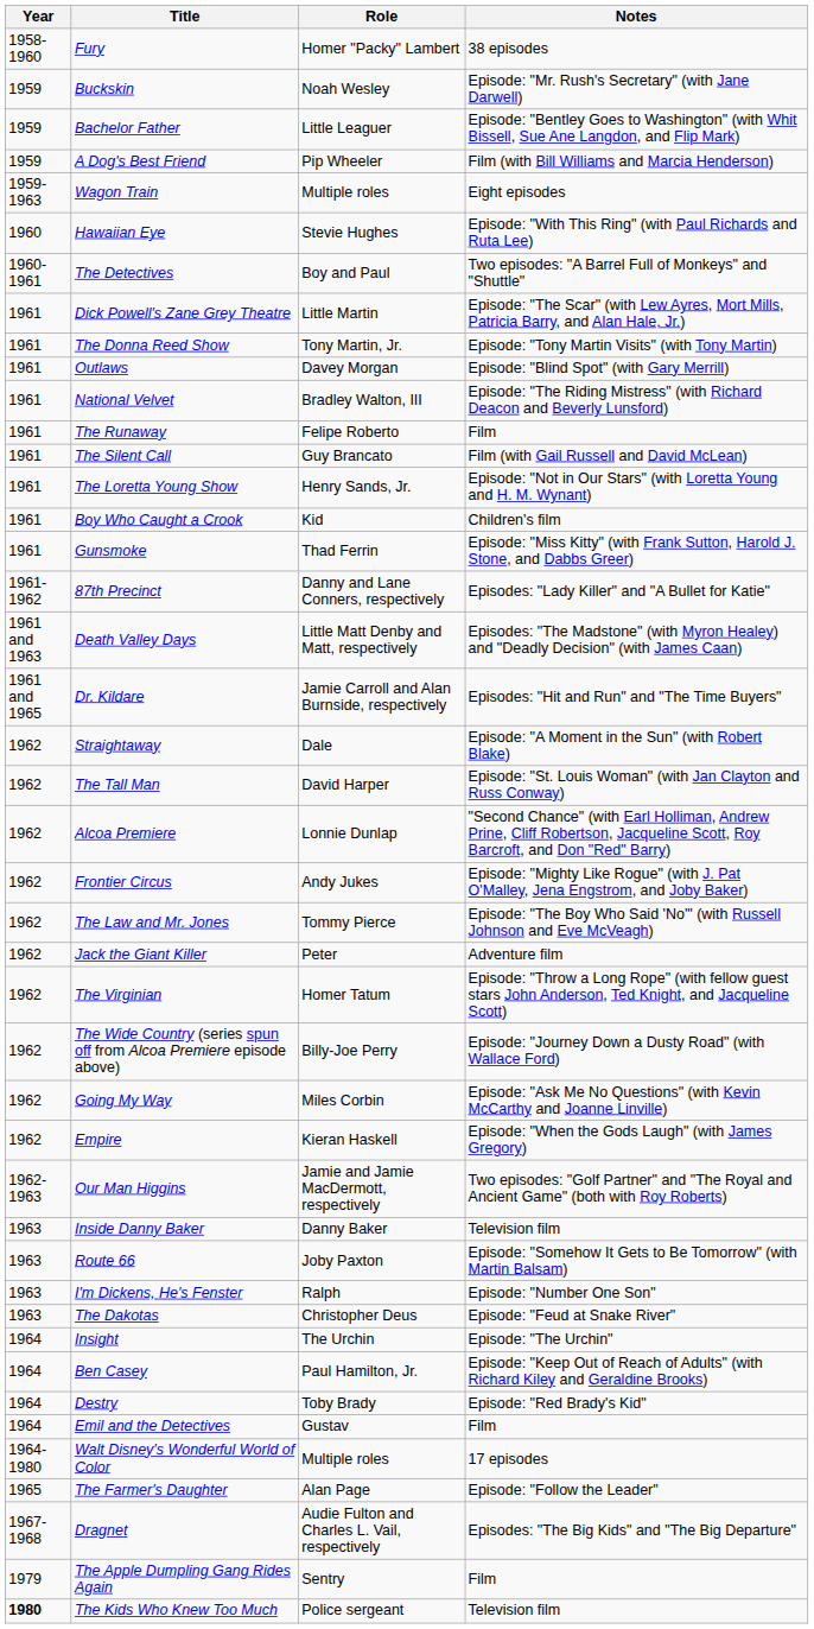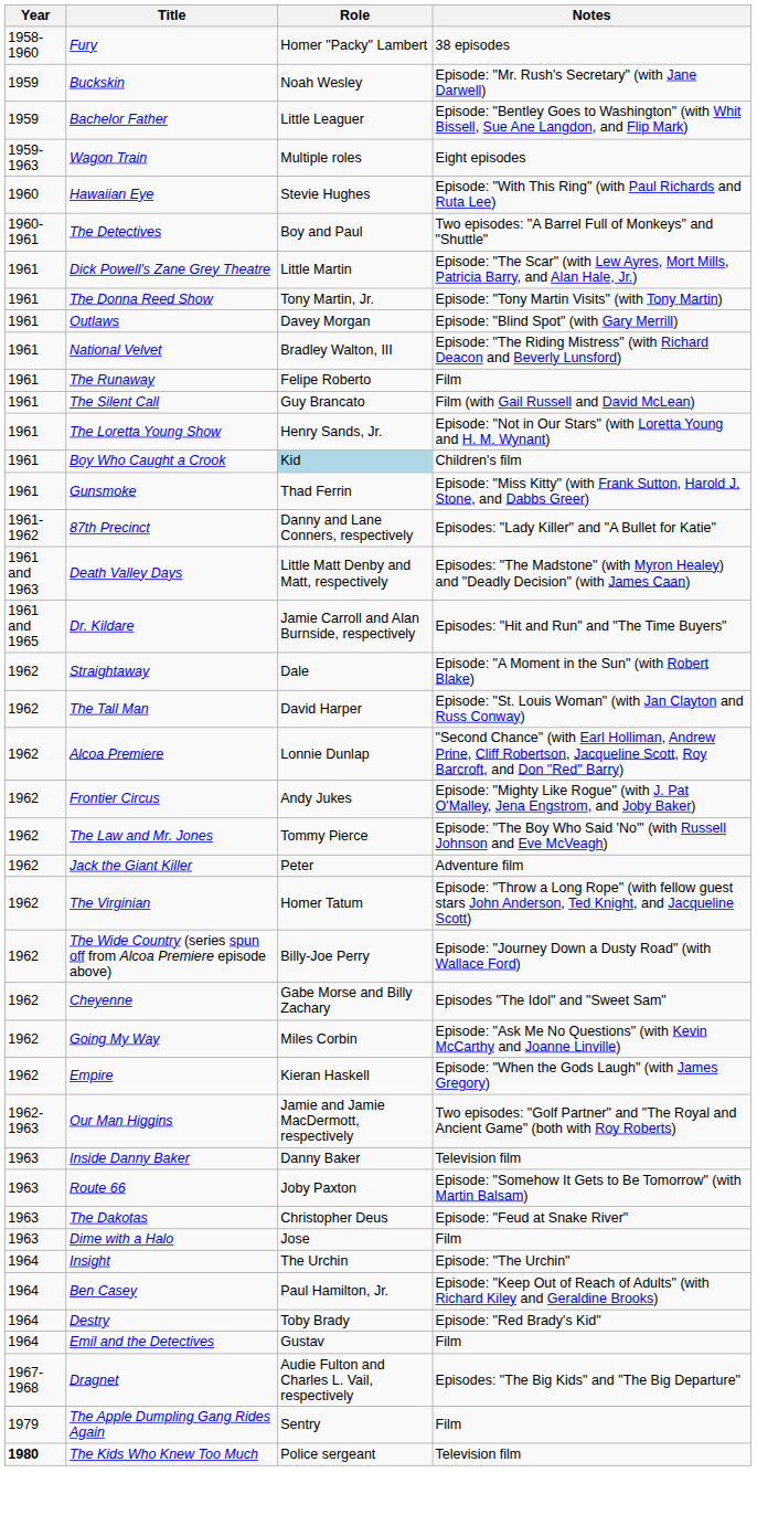 <table class="wikitable sortable">
 <tr>
 <th>Year</th>
 <th>Title</th>
 <th>Role</th>
 <th class="unsortable">Notes</th>
 </tr>
 <tr>
 <td>1958-1960</td>
 <td><em><a href='#'>Fury</a></em></td>
 <td>Homer "Packy" Lambert</td>
 <td>38 episodes</td>
 </tr>
 <tr>
 <td>1959</td>
 <td><em><a href='#'>Buckskin</a></em></td>
 <td>Noah Wesley</td>
 <td>Episode: "Mr. Rush's Secretary" (with <a href='#'>Jane Darwell</a>)</td>
 </tr>
 <tr>
 <td>1959</td>
 <td><em><a href='#'>Bachelor Father</a></em></td>
 <td>Little Leaguer</td>
 <td>Episode: "Bentley Goes to Washington" (with <a href='#'>Whit Bissell</a>, <a href='#'>Sue Ane Langdon</a>, and <a href='#'>Flip Mark</a>)</td>
-</tr>
-<tr>
-<td>1959</td>
-<td><em><a href='#'>A Dog's Best Friend</a></em></td>
-<td>Pip Wheeler</td>
-<td>Film (with <a href='#'>Bill Williams</a> and <a href='#'>Marcia Henderson</a>)</td>
 </tr>
 <tr>
 <td>1959-1963</td>
 <td><em><a href='#'>Wagon Train</a></em></td>
 <td>Multiple roles</td>
 <td>Eight episodes</td>
 </tr>
 <tr>
 <td>1960</td>
 <td><em><a href='#'>Hawaiian Eye</a></em></td>
 <td>Stevie Hughes</td>
 <td>Episode: "With This Ring" (with <a href='#'>Paul Richards</a> and <a href='#'>Ruta Lee</a>)</td>
 </tr>
 <tr>
 <td>1960-1961</td>
 <td><em><a href='#'>The Detectives</a></em></td>
 <td>Boy and Paul</td>
 <td>Two episodes: "A Barrel Full of Monkeys" and "Shuttle"</td>
 </tr>
 <tr>
 <td>1961</td>
 <td><em><a href='#'>Dick Powell's Zane Grey Theatre</a></em></td>
 <td>Little Martin</td>
 <td>Episode: "The Scar"  (with <a href='#'>Lew Ayres</a>, <a href='#'>Mort Mills</a>, <a href='#'>Patricia Barry</a>, and <a href='#'>Alan Hale, Jr.</a>)</td>
 </tr>
 <tr>
 <td>1961</td>
 <td><em><a href='#'>The Donna Reed Show</a></em></td>
 <td>Tony Martin, Jr.</td>
 <td>Episode: "Tony Martin Visits" (with <a href='#'>Tony Martin</a>)</td>
 </tr>
 <tr>
 <td>1961</td>
 <td><em><a href='#'>Outlaws</a></em></td>
 <td>Davey Morgan</td>
 <td>Episode: "Blind Spot" (with <a href='#'>Gary Merrill</a>)</td>
 </tr>
 <tr>
 <td>1961</td>
 <td><em><a href='#'>National Velvet</a></em></td>
 <td>Bradley Walton, III</td>
 <td>Episode: "The Riding Mistress" (with <a href='#'>Richard Deacon</a> and <a href='#'>Beverly Lunsford</a>)</td>
 </tr>
 <tr>
 <td>1961</td>
 <td><em><a href='#'>The Runaway</a></em></td>
 <td>Felipe Roberto</td>
 <td>Film</td>
 </tr>
 <tr>
 <td>1961</td>
 <td><em><a href='#'>The Silent Call</a></em></td>
 <td>Guy Brancato</td>
 <td>Film (with <a href='#'>Gail Russell</a> and <a href='#'>David McLean</a>)</td>
 </tr>
 <tr>
 <td>1961</td>
 <td><em><a href='#'>The Loretta Young Show</a></em></td>
 <td>Henry Sands, Jr.</td>
 <td>Episode: "Not in Our Stars" (with <a href='#'>Loretta Young</a> and <a href='#'>H. M. Wynant</a>)</td>
 </tr>
 <tr>
 <td>1961</td>
 <td><em><a href='#'>Boy Who Caught a Crook</a></em></td>
-<td>Kid</td>
+<td style="background: lightblue;">Kid</td>
 <td>Children's film</td>
 </tr>
 <tr>
 <td>1961</td>
 <td><em><a href='#'>Gunsmoke</a></em></td>
 <td>Thad Ferrin</td>
 <td>Episode: "Miss Kitty" (with <a href='#'>Frank Sutton</a>, <a href='#'>Harold J. Stone</a>, and <a href='#'>Dabbs Greer</a>)</td>
 </tr>
 <tr>
 <td>1961-1962</td>
 <td><em><a href='#'>87th Precinct</a></em></td>
 <td>Danny and Lane Conners, respectively</td>
 <td>Episodes: "Lady Killer" and "A Bullet for Katie"</td>
 </tr>
 <tr>
 <td>1961 and 1963</td>
 <td><em><a href='#'>Death Valley Days</a></em></td>
 <td>Little Matt Denby and Matt, respectively</td>
 <td>Episodes: "The Madstone" (with <a href='#'>Myron Healey</a>) and "Deadly Decision" (with <a href='#'>James Caan</a>)</td>
 </tr>
 <tr>
 <td>1961 and 1965</td>
 <td><em><a href='#'>Dr. Kildare</a></em></td>
 <td>Jamie Carroll and Alan Burnside, respectively</td>
 <td>Episodes: "Hit and Run" and "The Time Buyers"</td>
 </tr>
 <tr>
 <td>1962</td>
 <td><em><a href='#'>Straightaway</a></em></td>
 <td>Dale</td>
 <td>Episode: "A Moment in the Sun" (with <a href='#'>Robert Blake</a>)</td>
 </tr>
 <tr>
 <td>1962</td>
 <td><em><a href='#'>The Tall Man</a></em></td>
 <td>David Harper</td>
 <td>Episode: "St. Louis Woman" (with <a href='#'>Jan Clayton</a> and <a href='#'>Russ Conway</a>)</td>
 </tr>
 <tr>
 <td>1962</td>
 <td><em><a href='#'>Alcoa Premiere</a></em></td>
 <td>Lonnie Dunlap</td>
 <td>"Second Chance" (with <a href='#'>Earl Holliman</a>, <a href='#'>Andrew Prine</a>, <a href='#'>Cliff Robertson</a>,  <a href='#'>Jacqueline Scott</a>, <a href='#'>Roy Barcroft</a>, and <a href='#'>Don "Red" Barry</a>)</td>
 </tr>
 <tr>
 <td>1962</td>
 <td><em><a href='#'>Frontier Circus</a></em></td>
 <td>Andy Jukes</td>
 <td>Episode: "Mighty Like Rogue" (with <a href='#'>J. Pat O'Malley</a>, <a href='#'>Jena Engstrom</a>, and <a href='#'>Joby Baker</a>)</td>
 </tr>
 <tr>
 <td>1962</td>
 <td><em><a href='#'>The Law and Mr. Jones</a></em></td>
 <td>Tommy Pierce</td>
 <td>Episode: "The Boy Who Said 'No'" (with <a href='#'>Russell Johnson</a> and <a href='#'>Eve McVeagh</a>)</td>
 </tr>
 <tr>
 <td>1962</td>
 <td><em><a href='#'>Jack the Giant Killer</a></em></td>
 <td>Peter</td>
 <td>Adventure film</td>
 </tr>
 <tr>
 <td>1962</td>
 <td><em><a href='#'>The Virginian</a></em></td>
 <td>Homer Tatum</td>
 <td>Episode: "Throw a Long Rope" (with fellow guest stars <a href='#'>John Anderson</a>, <a href='#'>Ted Knight</a>, and <a href='#'>Jacqueline Scott</a>)</td>
 </tr>
 <tr>
 <td>1962</td>
 <td><em><a href='#'>The Wide Country</a></em> (series <a href='#'>spun off</a> from <em>Alcoa Premiere</em> episode above)</td>
 <td>Billy-Joe Perry</td>
 <td>Episode: "Journey Down a Dusty Road" (with <a href='#'>Wallace Ford</a>)</td>
 </tr>
 <tr>
 <td>1962</td>
+<td><em><a href='#'>Cheyenne</a></em></td>
+<td>Gabe Morse and Billy Zachary</td>
+<td>Episodes "The Idol" and "Sweet Sam"</td>
+</tr>
+<tr>
+<td>1962</td>
 <td><em><a href='#'>Going My Way</a></em></td>
 <td>Miles Corbin</td>
 <td>Episode: "Ask Me No Questions" (with <a href='#'>Kevin McCarthy</a> and <a href='#'>Joanne Linville</a>)</td>
 </tr>
 <tr>
 <td>1962</td>
 <td><em><a href='#'>Empire</a></em></td>
 <td>Kieran Haskell</td>
 <td>Episode: "When the Gods Laugh" (with <a href='#'>James Gregory</a>)</td>
 </tr>
 <tr>
 <td>1962-1963</td>
 <td><em><a href='#'>Our Man Higgins</a></em></td>
 <td>Jamie and Jamie MacDermott, respectively</td>
 <td>Two episodes: "Golf Partner" and "The Royal and Ancient Game" (both with <a href='#'>Roy Roberts</a>)</td>
 </tr>
 <tr>
 <td>1963</td>
 <td><em><a href='#'>Inside Danny Baker</a></em></td>
 <td>Danny Baker</td>
 <td>Television film</td>
 </tr>
 <tr>
 <td>1963</td>
 <td><em><a href='#'>Route 66</a></em></td>
 <td>Joby Paxton</td>
 <td>Episode: "Somehow It Gets to Be Tomorrow" (with <a href='#'>Martin Balsam</a>)</td>
 </tr>
 <tr>
 <td>1963</td>
-<td><em><a href='#'>I'm Dickens, He's Fenster</a></em></td>
-<td>Ralph</td>
-<td>Episode: "Number One Son"</td>
+<td><em><a href='#'>The Dakotas</a></em></td>
+<td>Christopher Deus</td>
+<td>Episode: "Feud at Snake River"</td>
 </tr>
 <tr>
 <td>1963</td>
-<td><em><a href='#'>The Dakotas</a></em></td>
-<td>Christopher Deus</td>
-<td>Episode: "Feud at Snake River"</td>
+<td><em><a href='#'>Dime with a Halo</a></em></td>
+<td>Jose</td>
+<td>Film</td>
 </tr>
 <tr>
 <td>1964</td>
 <td><em><a href='#'>Insight</a></em></td>
 <td>The Urchin</td>
 <td>Episode: "The Urchin"</td>
 </tr>
 <tr>
 <td>1964</td>
 <td><em><a href='#'>Ben Casey</a></em></td>
 <td>Paul Hamilton, Jr.</td>
 <td>Episode: "Keep Out of Reach of Adults" (with <a href='#'>Richard Kiley</a> and <a href='#'>Geraldine Brooks</a>)</td>
 </tr>
 <tr>
 <td>1964</td>
 <td><em><a href='#'>Destry</a></em></td>
 <td>Toby Brady</td>
 <td>Episode: "Red Brady's Kid"</td>
 </tr>
 <tr>
 <td>1964</td>
 <td><em><a href='#'>Emil and the Detectives</a></em></td>
 <td>Gustav</td>
 <td>Film</td>
 </tr>
 <tr>
-<td>1964-1980</td>
-<td><em><a href='#'>Walt Disney's Wonderful World of Color</a></em></td>
-<td>Multiple roles</td>
-<td>17 episodes</td>
-</tr>
-<tr>
-<td>1965</td>
-<td><em><a href='#'>The Farmer's Daughter</a></em></td>
-<td>Alan Page</td>
-<td>Episode: "Follow the Leader"</td>
-</tr>
-<tr>
 <td>1967-1968</td>
 <td><em><a href='#'>Dragnet</a></em></td>
 <td>Audie Fulton and Charles L. Vail, respectively</td>
 <td>Episodes: "The Big Kids" and "The Big Departure"</td>
 </tr>
 <tr>
 <td>1979</td>
 <td><em><a href='#'>The Apple Dumpling Gang Rides Again</a></em></td>
 <td>Sentry</td>
 <td>Film</td>
 </tr>
 <tr>
 <td><strong>1980</strong></td>
 <td><em><a href='#'>The Kids Who Knew Too Much</a></em></td>
 <td>Police sergeant</td>
 <td>Television film</td>
 </tr>
 </table>
